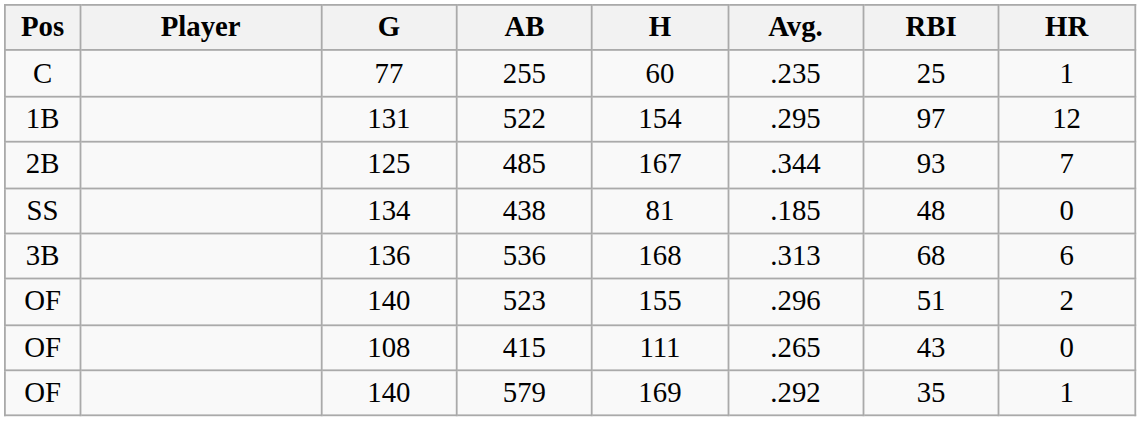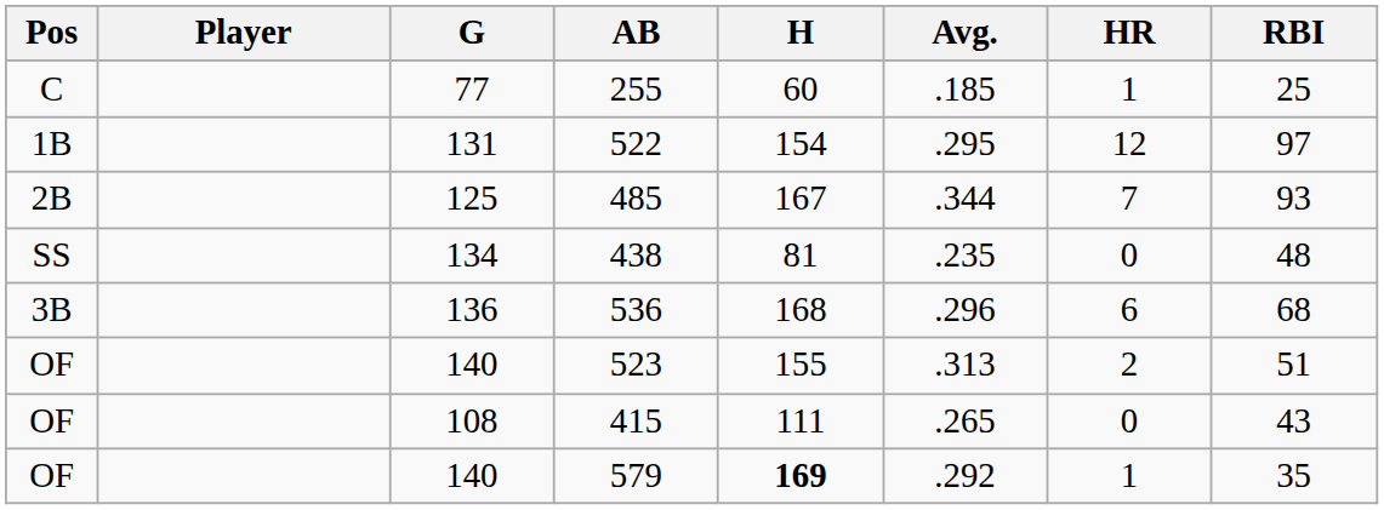 <table class="wikitable sortable">
 <tr>
 <th bgcolor="#DDDDFF" width="5%">Pos</th>
 <th bgcolor="#DDDDFF" width="16%">Player</th>
 <th bgcolor="#DDDDFF" width="9%">G</th>
 <th bgcolor="#DDDDFF" width="9%">AB</th>
 <th bgcolor="#DDDDFF" width="9%">H</th>
 <th bgcolor="#DDDDFF" width="9%">Avg.</th>
+<th bgcolor="#DDDDFF" width="9%">HR</th>
 <th bgcolor="#DDDDFF" width="9%">RBI</th>
-<th bgcolor="#DDDDFF" width="9%">HR</th>
 </tr>
 <tr align="center">
 <td>C</td>
 <td></td>
 <td>77</td>
 <td>255</td>
 <td>60</td>
-<td>.235</td>
+<td>.185</td>
+<td>1</td>
 <td>25</td>
-<td>1</td>
 </tr>
 <tr align="center">
 <td>1B</td>
 <td></td>
 <td>131</td>
 <td>522</td>
 <td>154</td>
 <td>.295</td>
+<td>12</td>
 <td>97</td>
-<td>12</td>
 </tr>
 <tr align="center">
 <td>2B</td>
 <td></td>
 <td>125</td>
 <td>485</td>
 <td>167</td>
 <td>.344</td>
+<td>7</td>
 <td>93</td>
-<td>7</td>
 </tr>
 <tr align="center">
 <td>SS</td>
 <td></td>
 <td>134</td>
 <td>438</td>
 <td>81</td>
-<td>.185</td>
+<td>.235</td>
+<td>0</td>
 <td>48</td>
-<td>0</td>
 </tr>
 <tr align="center">
 <td>3B</td>
 <td></td>
 <td>136</td>
 <td>536</td>
 <td>168</td>
-<td>.313</td>
+<td>.296</td>
+<td>6</td>
 <td>68</td>
-<td>6</td>
 </tr>
 <tr align="center">
 <td>OF</td>
 <td></td>
 <td>140</td>
 <td>523</td>
 <td>155</td>
-<td>.296</td>
+<td>.313</td>
+<td>2</td>
 <td>51</td>
-<td>2</td>
 </tr>
 <tr align="center">
 <td>OF</td>
 <td></td>
 <td>108</td>
 <td>415</td>
 <td>111</td>
 <td>.265</td>
+<td>0</td>
 <td>43</td>
-<td>0</td>
 </tr>
 <tr align="center">
 <td>OF</td>
 <td></td>
 <td>140</td>
 <td>579</td>
-<td>169</td>
+<td><strong>169</strong></td>
 <td>.292</td>
+<td>1</td>
 <td>35</td>
-<td>1</td>
 </tr>
 </table>
